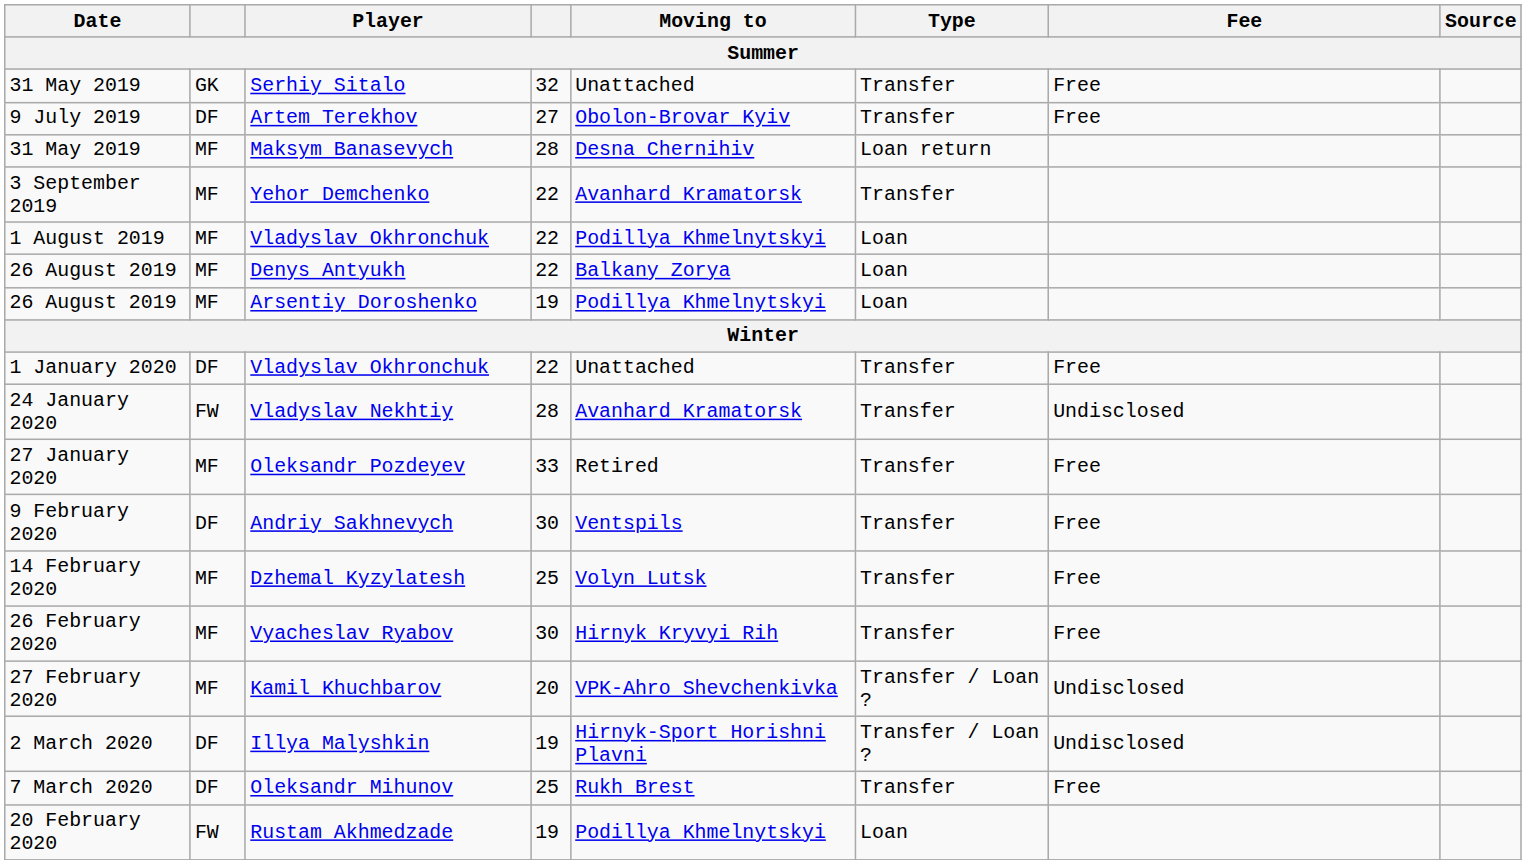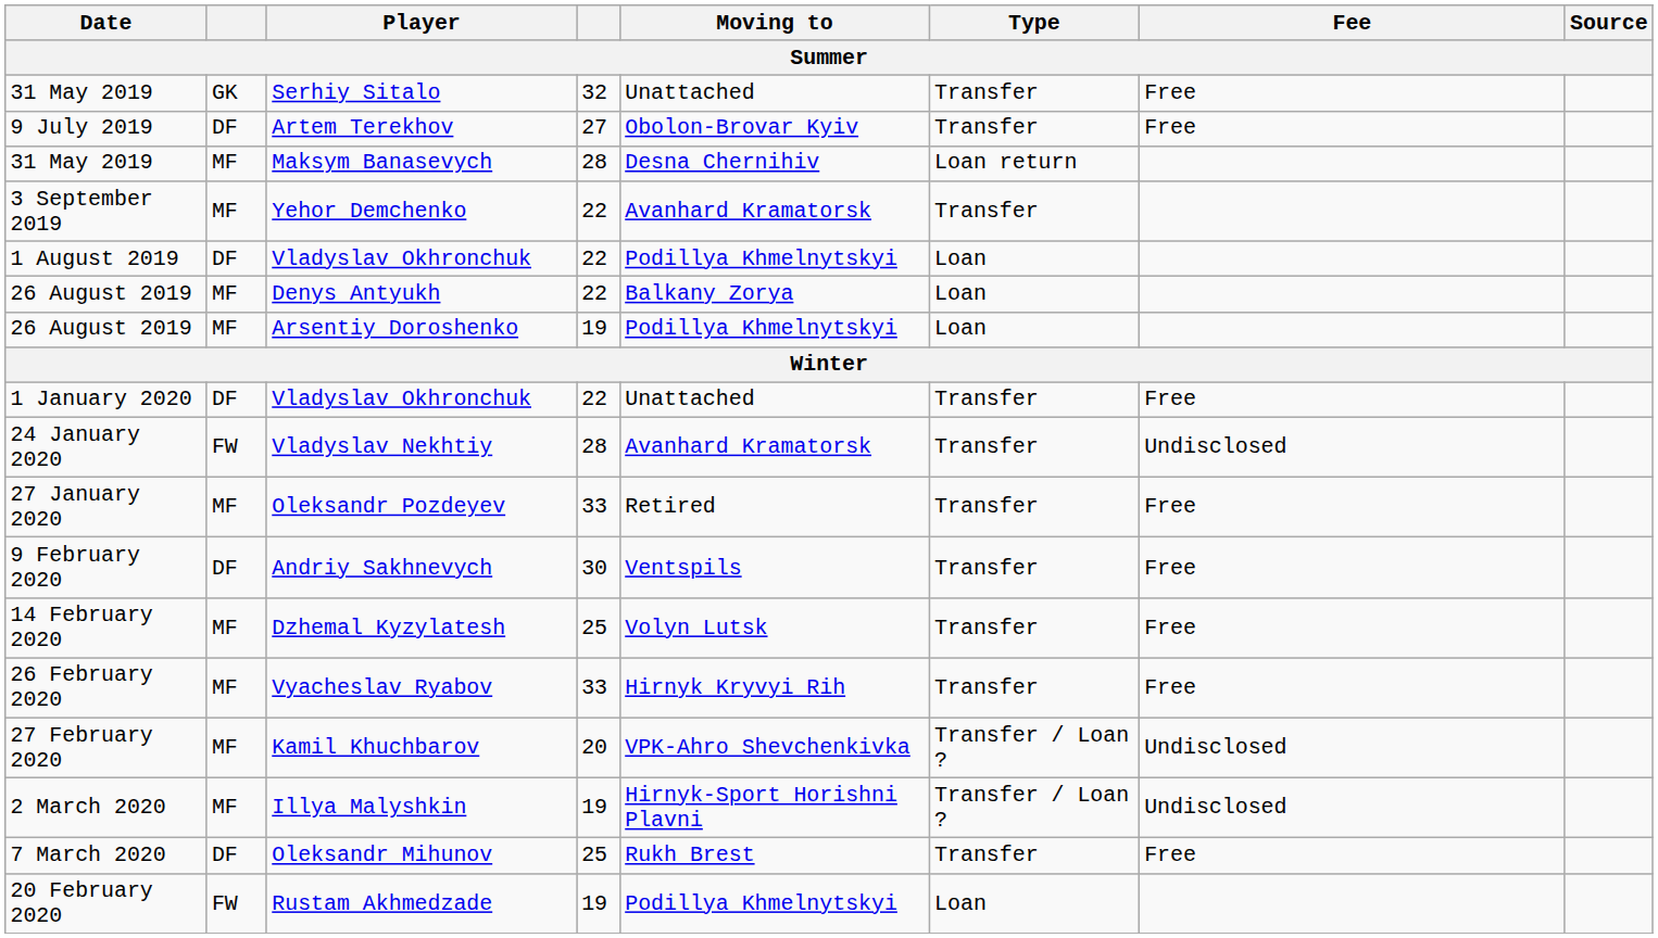 <table class="wikitable sortable">
 <tr>
 <th style="width:115px;">Date</th>
 <th style="width:30px;"></th>
 <th style="width:180px;">Player</th>
 <th style="width:20px;"></th>
 <th style="width:180px;">Moving to</th>
 <th style="width:120px;" class="unsortable">Type</th>
 <th style="width:250px;" class="unsortable">Fee</th>
 <th style="width:20px;">Source</th>
 </tr>
 <tr>
 <th colspan=8>Summer</th>
 </tr>
 <tr>
 <td>31 May 2019</td>
 <td>GK</td>
 <td> <a href='#'>Serhiy Sitalo</a></td>
 <td>32</td>
 <td>Unattached</td>
 <td>Transfer</td>
 <td>Free</td>
 <td></td>
 </tr>
 <tr>
 <td>9 July 2019</td>
 <td>DF</td>
 <td> <a href='#'>Artem Terekhov</a></td>
 <td>27</td>
 <td> <a href='#'>Obolon-Brovar Kyiv</a></td>
 <td>Transfer</td>
 <td>Free</td>
 <td></td>
 </tr>
 <tr>
 <td>31 May 2019</td>
 <td>MF</td>
 <td> <a href='#'>Maksym Banasevych</a></td>
 <td>28</td>
 <td> <a href='#'>Desna Chernihiv</a></td>
 <td>Loan return</td>
 <td></td>
 <td></td>
 </tr>
 <tr>
 <td>3 September 2019</td>
 <td>MF</td>
 <td> <a href='#'>Yehor Demchenko</a></td>
 <td>22</td>
 <td> <a href='#'>Avanhard Kramatorsk</a></td>
 <td>Transfer</td>
 <td></td>
 <td></td>
 </tr>
 <tr>
 <td>1 August 2019</td>
-<td>MF</td>
+<td>DF</td>
 <td> <a href='#'>Vladyslav Okhronchuk</a></td>
 <td>22</td>
 <td> <a href='#'>Podillya Khmelnytskyi</a></td>
 <td>Loan</td>
 <td></td>
 <td></td>
 </tr>
 <tr>
 <td>26 August 2019</td>
 <td>MF</td>
 <td> <a href='#'>Denys Antyukh</a></td>
 <td>22</td>
 <td> <a href='#'>Balkany Zorya</a></td>
 <td>Loan</td>
 <td></td>
 <td></td>
 </tr>
 <tr>
 <td>26 August 2019</td>
 <td>MF</td>
 <td> <a href='#'>Arsentiy Doroshenko</a></td>
 <td>19</td>
 <td> <a href='#'>Podillya Khmelnytskyi</a></td>
 <td>Loan</td>
 <td></td>
 <td></td>
 </tr>
 <tr>
 <th colspan=8>Winter</th>
 </tr>
 <tr>
 <td>1 January 2020</td>
 <td>DF</td>
 <td> <a href='#'>Vladyslav Okhronchuk</a></td>
 <td>22</td>
 <td>Unattached</td>
 <td>Transfer</td>
 <td>Free</td>
 <td></td>
 </tr>
 <tr>
 <td>24 January 2020</td>
 <td>FW</td>
 <td> <a href='#'>Vladyslav Nekhtiy</a></td>
 <td>28</td>
 <td> <a href='#'>Avanhard Kramatorsk</a></td>
 <td>Transfer</td>
 <td>Undisclosed</td>
 <td></td>
 </tr>
 <tr>
 <td>27 January 2020</td>
 <td>MF</td>
 <td> <a href='#'>Oleksandr Pozdeyev</a></td>
 <td>33</td>
 <td>Retired</td>
 <td>Transfer</td>
 <td>Free</td>
 <td></td>
 </tr>
 <tr>
 <td>9 February 2020</td>
 <td>DF</td>
 <td> <a href='#'>Andriy Sakhnevych</a></td>
 <td>30</td>
 <td> <a href='#'>Ventspils</a></td>
 <td>Transfer</td>
 <td>Free</td>
 <td></td>
 </tr>
 <tr>
 <td>14 February 2020</td>
 <td>MF</td>
 <td> <a href='#'>Dzhemal Kyzylatesh</a></td>
 <td>25</td>
 <td> <a href='#'>Volyn Lutsk</a></td>
 <td>Transfer</td>
 <td>Free</td>
 <td></td>
 </tr>
 <tr>
 <td>26 February 2020</td>
 <td>MF</td>
 <td> <a href='#'>Vyacheslav Ryabov</a></td>
-<td>30</td>
+<td>33</td>
 <td> <a href='#'>Hirnyk Kryvyi Rih</a></td>
 <td>Transfer</td>
 <td>Free</td>
 <td></td>
 </tr>
 <tr>
 <td>27 February 2020</td>
 <td>MF</td>
 <td> <a href='#'>Kamil Khuchbarov</a></td>
 <td>20</td>
 <td> <a href='#'>VPK-Ahro Shevchenkivka</a></td>
 <td>Transfer / Loan ?</td>
 <td>Undisclosed</td>
 <td></td>
 </tr>
 <tr>
 <td>2 March 2020</td>
-<td>DF</td>
+<td>MF</td>
 <td> <a href='#'>Illya Malyshkin</a></td>
 <td>19</td>
 <td> <a href='#'>Hirnyk-Sport Horishni Plavni</a></td>
 <td>Transfer / Loan ?</td>
 <td>Undisclosed</td>
 <td></td>
 </tr>
 <tr>
 <td>7 March 2020</td>
 <td>DF</td>
 <td> <a href='#'>Oleksandr Mihunov</a></td>
 <td>25</td>
 <td> <a href='#'>Rukh Brest</a></td>
 <td>Transfer</td>
 <td>Free</td>
 <td></td>
 </tr>
 <tr>
 <td>20 February 2020</td>
 <td>FW</td>
 <td> <a href='#'>Rustam Akhmedzade</a></td>
 <td>19</td>
 <td> <a href='#'>Podillya Khmelnytskyi</a></td>
 <td>Loan</td>
 <td></td>
 <td></td>
 </tr>
 <tr>
 </tr>
 </table>
